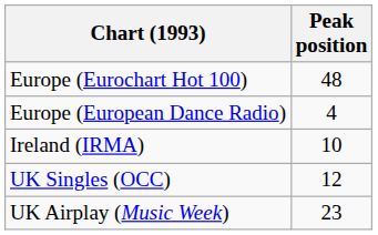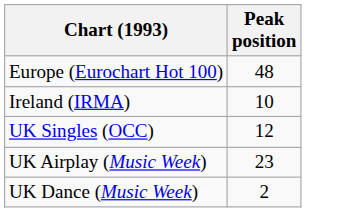 <table class="wikitable sortable">
 <tr>
 <th align="left">Chart (1993)</th>
 <th style="text-align:center;">Peak<br>position</th>
 </tr>
 <tr>
 <td>Europe (<a href='#'>Eurochart Hot 100</a>)</td>
 <td style="text-align:center;">48</td>
-</tr>
-<tr>
-<td>Europe (<a href='#'>European Dance Radio</a>)</td>
-<td style="text-align:center;">4</td>
 </tr>
 <tr>
 <td>Ireland (<a href='#'>IRMA</a>)</td>
 <td style="text-align:center;">10</td>
 </tr>
 <tr>
 <td><a href='#'>UK Singles</a> (<a href='#'>OCC</a>)</td>
 <td style="text-align:center;">12</td>
 </tr>
 <tr>
 <td>UK Airplay (<em><a href='#'>Music Week</a></em>)</td>
 <td style="text-align:center;">23</td>
 </tr>
+<tr>
+<td>UK Dance (<em><a href='#'>Music Week</a></em>)</td>
+<td style="text-align:center;">2</td>
+</tr>
 </table>
